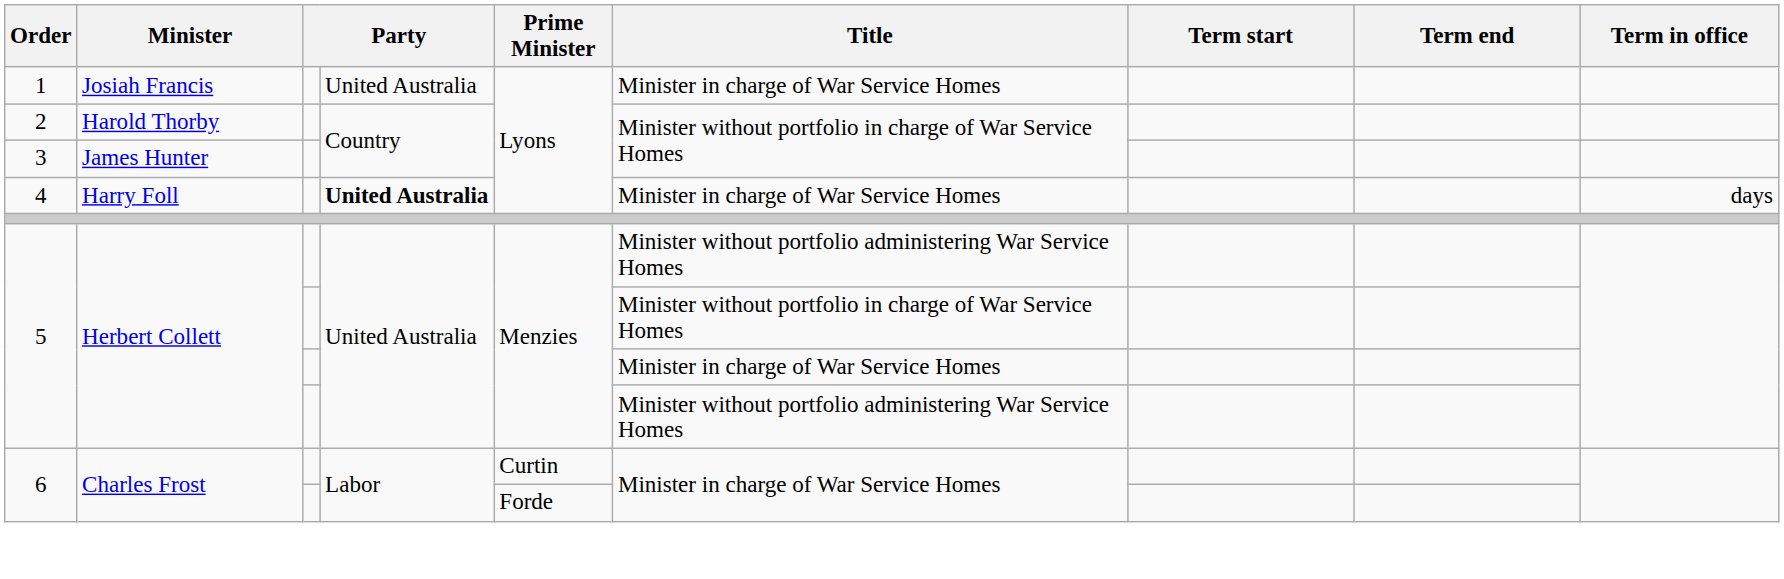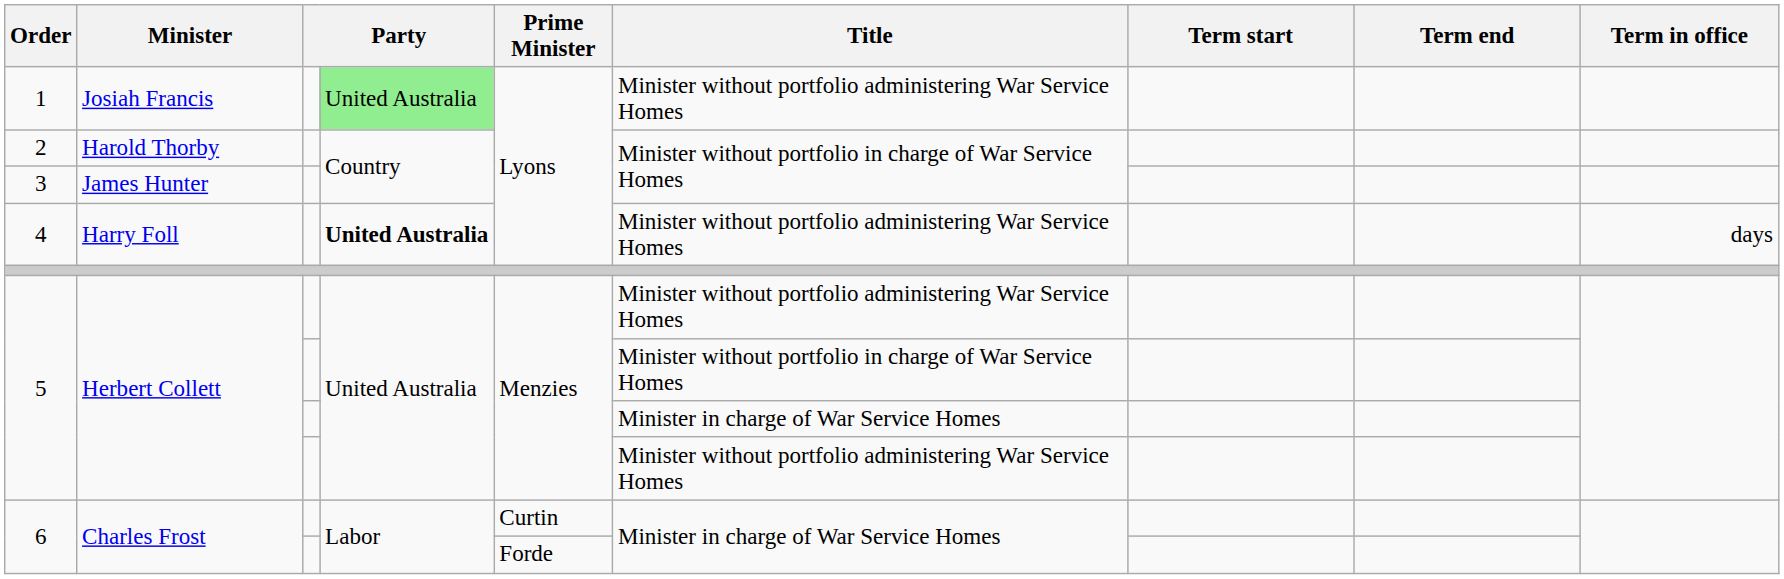 <table class="wikitable">
 <tr>
 <th width=5>Order</th>
 <th width=150>Minister</th>
 <th width=125 colspan="2">Party</th>
 <th width=75>Prime Minister</th>
 <th width=350>Title</th>
 <th width=150>Term start</th>
 <th width=150>Term end</th>
 <th width=130>Term in office</th>
 </tr>
 <tr>
 <td align=center>1</td>
 <td><a href='#'>Josiah Francis</a></td>
 <td> </td>
-<td>United Australia</td>
+<td style="background: lightgreen;">United Australia</td>
 <td rowspan="4">Lyons</td>
-<td>Minister in charge of War Service Homes</td>
+<td>Minister without portfolio administering War Service Homes</td>
 <td align=center></td>
 <td align=center></td>
 <td align=right></td>
 </tr>
 <tr>
 <td align=center>2</td>
 <td><a href='#'>Harold Thorby</a></td>
 <td></td>
 <td rowspan=2>Country</td>
 <td rowspan="2">Minister without portfolio in charge of War Service Homes</td>
 <td align=center></td>
 <td align=center></td>
 <td align=right></td>
 </tr>
 <tr>
 <td align=center>3</td>
 <td><a href='#'>James Hunter</a></td>
 <td></td>
 <td align=center></td>
 <td align=center></td>
 <td align=right></td>
 </tr>
 <tr>
 <td align=center>4</td>
 <td><a href='#'>Harry Foll</a></td>
 <td></td>
 <td><strong>United Australia</strong></td>
-<td>Minister in charge of War Service Homes</td>
+<td>Minister without portfolio administering War Service Homes</td>
 <td align=center></td>
 <td align=center></td>
 <td align=right> days</td>
 </tr>
 <tr>
 <th colspan=9 style="background: #cccccc;"></th>
 </tr>
 <tr>
 <td rowspan=4 align=center>5</td>
 <td rowspan=4><a href='#'>Herbert Collett</a></td>
 <td></td>
 <td rowspan=4>United Australia</td>
 <td rowspan="4">Menzies</td>
 <td>Minister without portfolio administering War Service Homes</td>
 <td align=center></td>
 <td align=center></td>
 <td rowspan=4 align=right></td>
 </tr>
 <tr>
 <td></td>
 <td>Minister without portfolio in charge of War Service Homes</td>
 <td align=center></td>
 <td align=center></td>
 </tr>
 <tr>
 <td></td>
 <td>Minister in charge of War Service Homes</td>
 <td align=center></td>
 <td align=center></td>
 </tr>
 <tr>
 <td></td>
 <td>Minister without portfolio administering War Service Homes</td>
 <td align=center></td>
 <td align=center></td>
 </tr>
 <tr>
 <td rowspan=2 align=center>6</td>
 <td rowspan=2><a href='#'>Charles Frost</a></td>
 <td></td>
 <td rowspan=2>Labor</td>
 <td>Curtin</td>
 <td rowspan=2>Minister in charge of War Service Homes</td>
 <td align=center></td>
 <td align=center></td>
 <td rowspan=2 align=right><strong></strong></td>
 </tr>
 <tr>
 <td></td>
 <td>Forde</td>
 <td align=center></td>
 <td align=center></td>
 </tr>
 </table>
